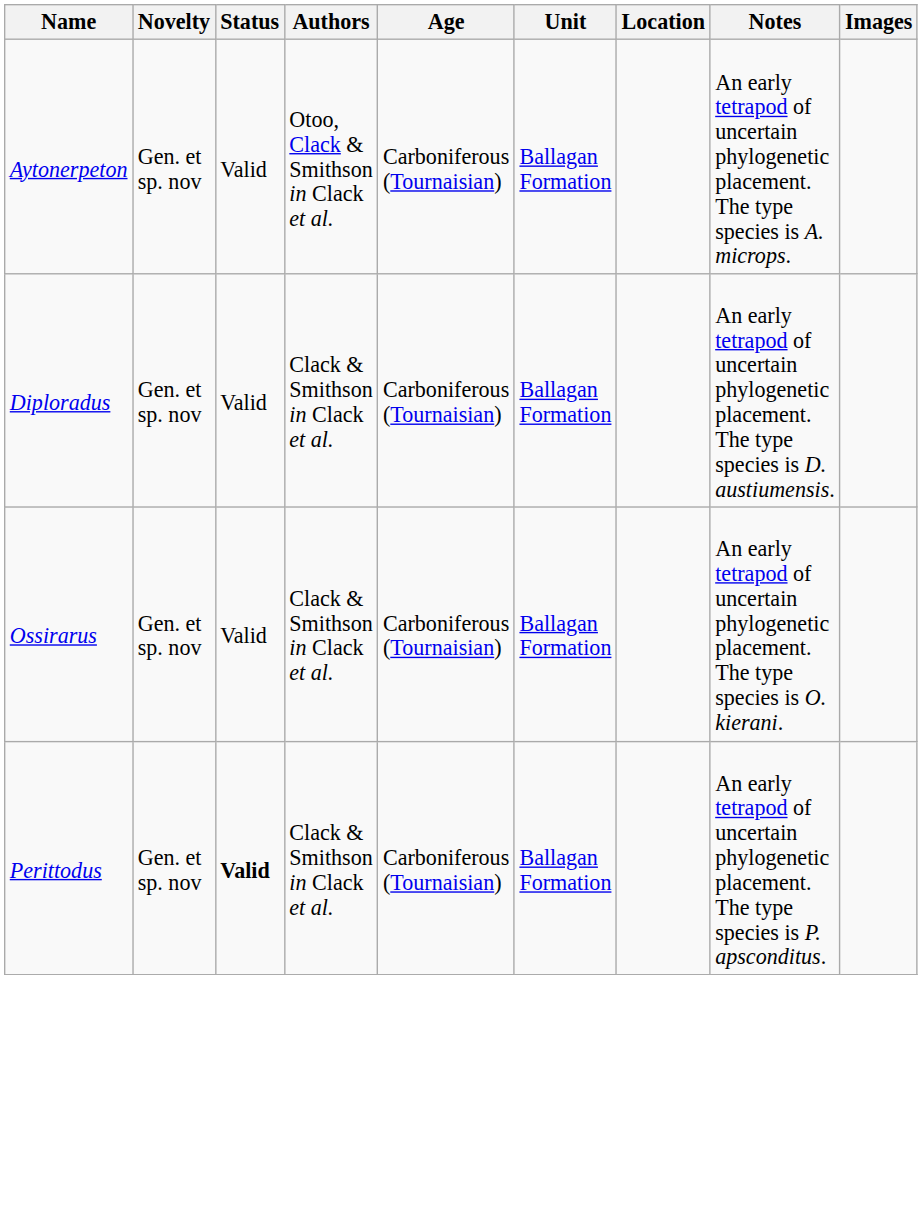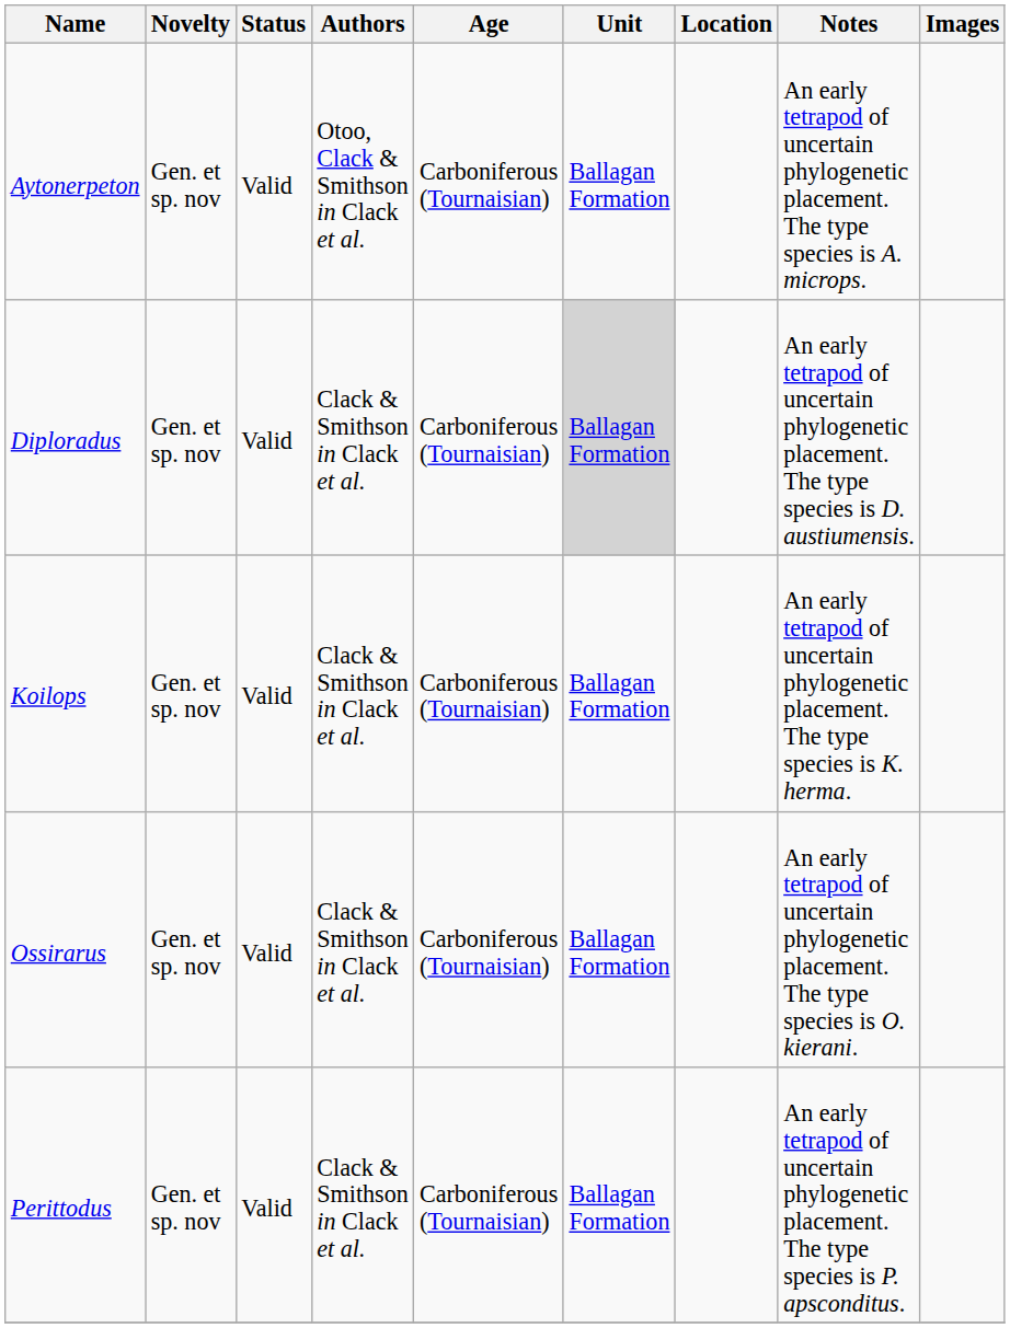 <table class="wikitable sortable" align="center" width="100%">
 <tr>
 <th>Name</th>
 <th>Novelty</th>
 <th>Status</th>
 <th>Authors</th>
 <th>Age</th>
 <th>Unit</th>
 <th>Location</th>
 <th>Notes</th>
 <th>Images</th>
 </tr>
 <tr>
 <td><br><em><a href='#'>Aytonerpeton</a></em></td>
 <td><br>Gen. et sp. nov</td>
 <td><br>Valid</td>
 <td><br>Otoo, <a href='#'>Clack</a> & Smithson <em>in</em> Clack <em>et al.</em></td>
 <td><br>Carboniferous (<a href='#'>Tournaisian</a>)</td>
 <td><br><a href='#'>Ballagan Formation</a></td>
 <td><br></td>
 <td><br>An early <a href='#'>tetrapod</a> of uncertain phylogenetic placement. The type species is <em>A. microps</em>.</td>
 <td></td>
 </tr>
 <tr>
 <td><br><em><a href='#'>Diploradus</a></em></td>
 <td><br>Gen. et sp. nov</td>
 <td><br>Valid</td>
 <td><br>Clack & Smithson <em>in</em> Clack <em>et al.</em></td>
 <td><br>Carboniferous (<a href='#'>Tournaisian</a>)</td>
+<td style="background: lightgrey;"><br><a href='#'>Ballagan Formation</a></td>
+<td><br></td>
+<td><br>An early <a href='#'>tetrapod</a> of uncertain phylogenetic placement. The type species is <em>D. austiumensis</em>.</td>
+<td></td>
+</tr>
+<tr>
+<td><br><em><a href='#'>Koilops</a></em></td>
+<td><br>Gen. et sp. nov</td>
+<td><br>Valid</td>
+<td><br>Clack & Smithson <em>in</em> Clack <em>et al.</em></td>
+<td><br>Carboniferous (<a href='#'>Tournaisian</a>)</td>
 <td><br><a href='#'>Ballagan Formation</a></td>
 <td><br></td>
-<td><br>An early <a href='#'>tetrapod</a> of uncertain phylogenetic placement. The type species is <em>D. austiumensis</em>.</td>
+<td><br>An early <a href='#'>tetrapod</a> of uncertain phylogenetic placement. The type species is <em>K. herma</em>.</td>
 <td></td>
 </tr>
 <tr>
 <td><br><em><a href='#'>Ossirarus</a></em></td>
 <td><br>Gen. et sp. nov</td>
 <td><br>Valid</td>
 <td><br>Clack & Smithson <em>in</em> Clack <em>et al.</em></td>
 <td><br>Carboniferous (<a href='#'>Tournaisian</a>)</td>
 <td><br><a href='#'>Ballagan Formation</a></td>
 <td><br></td>
 <td><br>An early <a href='#'>tetrapod</a> of uncertain phylogenetic placement. The type species is <em>O. kierani</em>.</td>
 <td></td>
 </tr>
 <tr>
 <td><br><em><a href='#'>Perittodus</a></em></td>
 <td><br>Gen. et sp. nov</td>
-<td><strong><br>Valid</strong></td>
+<td><br>Valid</td>
 <td><br>Clack & Smithson <em>in</em> Clack <em>et al.</em></td>
 <td><br>Carboniferous (<a href='#'>Tournaisian</a>)</td>
 <td><br><a href='#'>Ballagan Formation</a></td>
 <td><br></td>
 <td><br>An early <a href='#'>tetrapod</a> of uncertain phylogenetic placement. The type species is <em>P. apsconditus</em>.</td>
 <td></td>
 </tr>
 <tr>
 </tr>
 </table>
